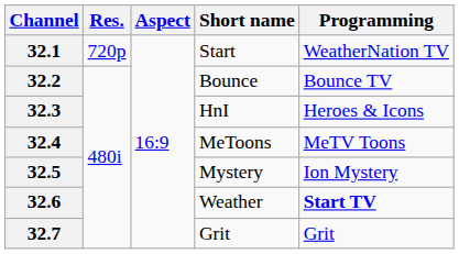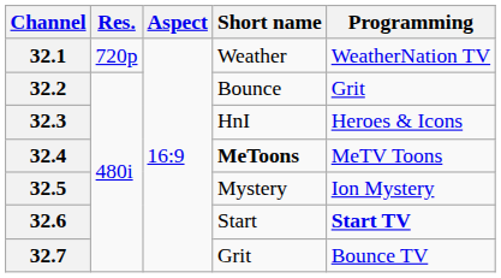 <table class="wikitable">
 <tr>
 <th scope = "col"><a href='#'>Channel</a></th>
 <th scope = "col"><a href='#'>Res.</a></th>
 <th scope = "col"><a href='#'>Aspect</a></th>
 <th scope = "col">Short name</th>
 <th scope = "col">Programming</th>
 </tr>
 <tr>
 <th scope = "row">32.1</th>
 <td><a href='#'>720p</a></td>
 <td rowspan=7><a href='#'>16:9</a></td>
-<td>Start</td>
+<td>Weather</td>
 <td><a href='#'>WeatherNation TV</a></td>
 </tr>
 <tr>
 <th scope = "row">32.2</th>
 <td rowspan=6><a href='#'>480i</a></td>
 <td>Bounce</td>
-<td><a href='#'>Bounce TV</a></td>
+<td><a href='#'>Grit</a></td>
 </tr>
 <tr>
 <th scope = "row">32.3</th>
 <td>HnI</td>
 <td><a href='#'>Heroes & Icons</a></td>
 </tr>
 <tr>
 <th scope = "row">32.4</th>
-<td>MeToons</td>
+<td><strong>MeToons</strong></td>
 <td><a href='#'>MeTV Toons</a></td>
 </tr>
 <tr>
 <th scope = "row">32.5</th>
 <td>Mystery</td>
 <td><a href='#'>Ion Mystery</a></td>
 </tr>
 <tr>
 <th scope = "row">32.6</th>
-<td>Weather</td>
+<td>Start</td>
 <td><strong><a href='#'>Start TV</a></strong></td>
 </tr>
 <tr>
 <th scope = "row">32.7</th>
 <td>Grit</td>
-<td><a href='#'>Grit</a></td>
+<td><a href='#'>Bounce TV</a></td>
 </tr>
 </table>
